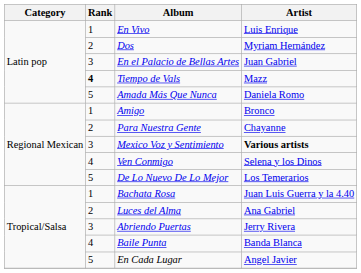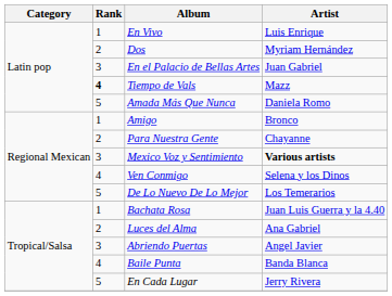 <table class="wikitable sortable">
 <tr>
 <th>Category</th>
 <th>Rank</th>
 <th>Album</th>
 <th>Artist</th>
 </tr>
 <tr>
 <td rowspan="5">Latin pop</td>
 <td>1</td>
 <td><em><a href='#'>En Vivo</a></em></td>
 <td><a href='#'>Luis Enrique</a></td>
 </tr>
 <tr>
 <td>2</td>
 <td><em><a href='#'>Dos</a></em></td>
 <td><a href='#'>Myriam Hernández</a></td>
 </tr>
 <tr>
 <td>3</td>
 <td><em><a href='#'>En el Palacio de Bellas Artes</a></em></td>
 <td><a href='#'>Juan Gabriel</a></td>
 </tr>
 <tr>
 <td><strong>4</strong></td>
 <td><em><a href='#'>Tiempo de Vals</a></em></td>
 <td><a href='#'>Mazz</a></td>
 </tr>
 <tr>
 <td>5</td>
 <td><em><a href='#'>Amada Más Que Nunca</a></em></td>
 <td><a href='#'>Daniela Romo</a></td>
 </tr>
 <tr>
 <td rowspan="5">Regional Mexican</td>
 <td>1</td>
 <td><em><a href='#'>Amigo</a></em></td>
 <td><a href='#'>Bronco</a></td>
 </tr>
 <tr>
 <td>2</td>
 <td><em><a href='#'>Para Nuestra Gente</a></em></td>
 <td><a href='#'>Chayanne</a></td>
 </tr>
 <tr>
 <td>3</td>
 <td><em><a href='#'>Mexico Voz y Sentimiento</a></em></td>
 <td><strong>Various artists</strong></td>
 </tr>
 <tr>
 <td>4</td>
 <td><em><a href='#'>Ven Conmigo</a></em></td>
 <td><a href='#'>Selena y los Dinos</a></td>
 </tr>
 <tr>
 <td>5</td>
 <td><em><a href='#'>De Lo Nuevo De Lo Mejor</a></em></td>
 <td><a href='#'>Los Temerarios</a></td>
 </tr>
 <tr>
 <td rowspan="5">Tropical/Salsa</td>
 <td>1</td>
 <td><em><a href='#'>Bachata Rosa</a></em></td>
 <td><a href='#'>Juan Luis Guerra y la 4.40</a></td>
 </tr>
 <tr>
 <td>2</td>
 <td><em><a href='#'>Luces del Alma</a></em></td>
 <td><a href='#'>Ana Gabriel</a></td>
 </tr>
 <tr>
 <td>3</td>
 <td><em><a href='#'>Abriendo Puertas</a></em></td>
-<td><a href='#'>Jerry Rivera</a></td>
+<td><a href='#'>Angel Javier</a></td>
 </tr>
 <tr>
 <td>4</td>
 <td><em><a href='#'>Baile Punta</a></em></td>
 <td><a href='#'>Banda Blanca</a></td>
 </tr>
 <tr>
 <td>5</td>
 <td><em>En Cada Lugar</em></td>
-<td><a href='#'>Angel Javier</a></td>
+<td><a href='#'>Jerry Rivera</a></td>
 </tr>
 <tr>
 </tr>
 </table>
